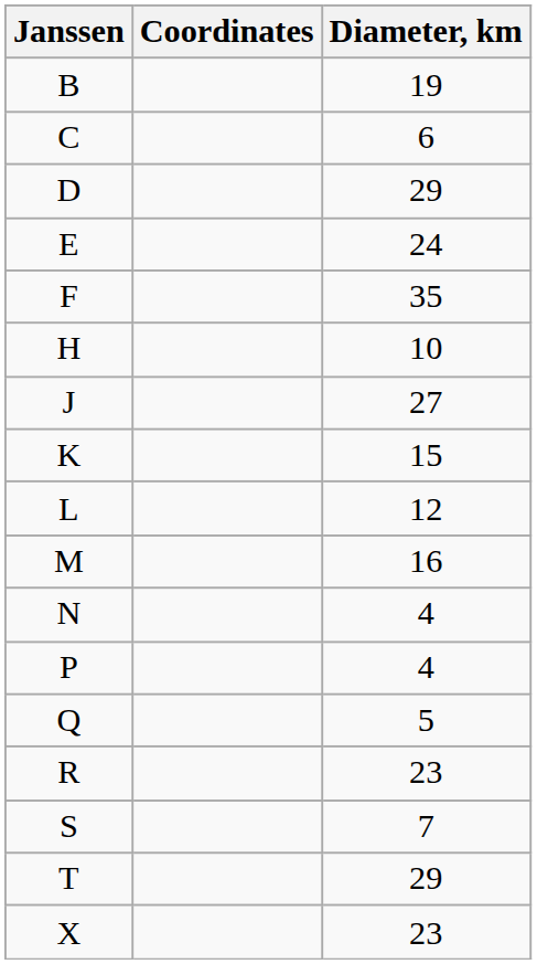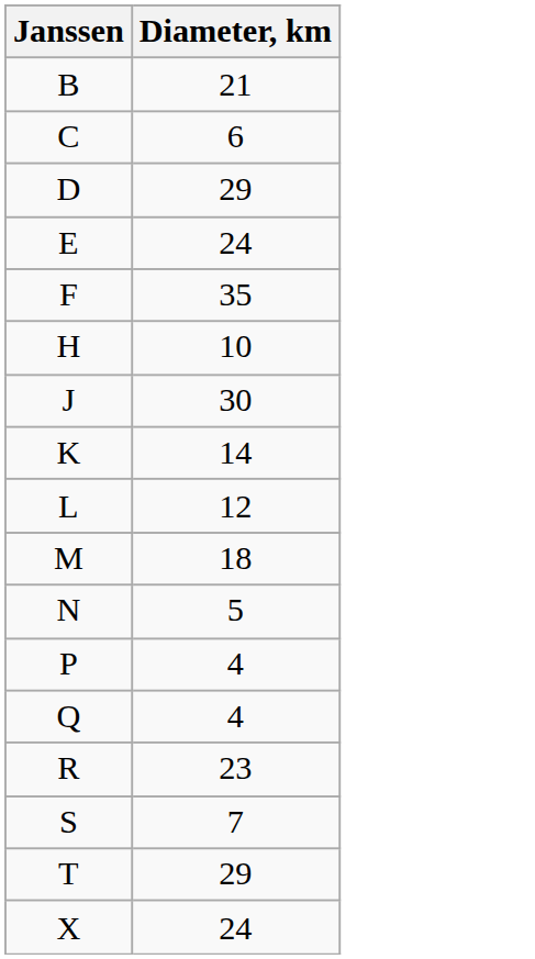 <table class="wikitable sortable" style="text-align:center">
 <tr>
 <th>Janssen</th>
-<th class="unsortable">Coordinates</th>
 <th>Diameter, km</th>
 </tr>
 <tr>
 <td>B</td>
-<td></td>
-<td>19</td>
+<td>21</td>
 </tr>
 <tr>
 <td>C</td>
-<td></td>
 <td>6</td>
 </tr>
 <tr>
 <td>D</td>
-<td></td>
 <td>29</td>
 </tr>
 <tr>
 <td>E</td>
-<td></td>
 <td>24</td>
 </tr>
 <tr>
 <td>F</td>
-<td></td>
 <td>35</td>
 </tr>
 <tr>
 <td>H</td>
-<td></td>
 <td>10</td>
 </tr>
 <tr>
 <td>J</td>
-<td></td>
-<td>27</td>
+<td>30</td>
 </tr>
 <tr>
 <td>K</td>
-<td></td>
-<td>15</td>
+<td>14</td>
 </tr>
 <tr>
 <td>L</td>
-<td></td>
 <td>12</td>
 </tr>
 <tr>
 <td>M</td>
-<td></td>
-<td>16</td>
+<td>18</td>
 </tr>
 <tr>
 <td>N</td>
-<td></td>
-<td>4</td>
+<td>5</td>
 </tr>
 <tr>
 <td>P</td>
-<td></td>
 <td>4</td>
 </tr>
 <tr>
 <td>Q</td>
-<td></td>
-<td>5</td>
+<td>4</td>
 </tr>
 <tr>
 <td>R</td>
-<td></td>
 <td>23</td>
 </tr>
 <tr>
 <td>S</td>
-<td></td>
 <td>7</td>
 </tr>
 <tr>
 <td>T</td>
-<td></td>
 <td>29</td>
 </tr>
 <tr>
 <td>X</td>
-<td></td>
-<td>23</td>
+<td>24</td>
 </tr>
 </table>
